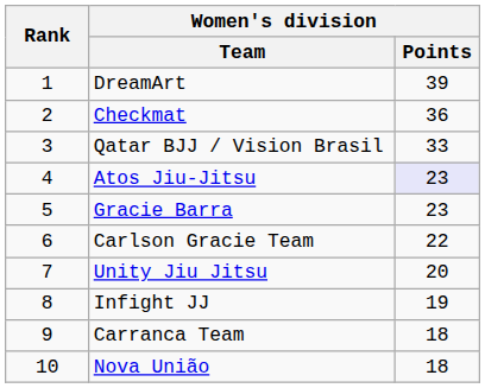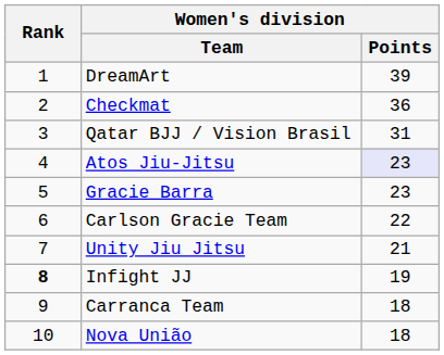 <table class="wikitable" style="text-align:center;">
 <tr>
 <th rowspan="2" width="50">Rank</th>
 <th colspan="2">Women's division</th>
 </tr>
 <tr>
 <th width="200">Team</th>
 <th width="50">Points</th>
 </tr>
 <tr>
 <td>1</td>
 <td style=text-align:left>DreamArt</td>
 <td>39</td>
 </tr>
 <tr>
 <td>2</td>
 <td style=text-align:left><a href='#'>Checkmat</a></td>
 <td>36</td>
 </tr>
 <tr>
 <td>3</td>
 <td style=text-align:left>Qatar BJJ / Vision Brasil</td>
-<td>33</td>
+<td>31</td>
 </tr>
 <tr>
 <td>4</td>
 <td style=text-align:left><a href='#'>Atos Jiu-Jitsu</a></td>
 <td style="background: lavender;">23</td>
 </tr>
 <tr>
 <td>5</td>
 <td style=text-align:left><a href='#'>Gracie Barra</a></td>
 <td>23</td>
 </tr>
 <tr>
 <td>6</td>
 <td style=text-align:left>Carlson Gracie Team</td>
 <td>22</td>
 </tr>
 <tr>
 <td>7</td>
 <td style=text-align:left><a href='#'>Unity Jiu Jitsu</a></td>
-<td>20</td>
+<td>21</td>
 </tr>
 <tr>
-<td>8</td>
+<td><strong>8</strong></td>
 <td style=text-align:left>Infight JJ</td>
 <td>19</td>
 </tr>
 <tr>
 <td>9</td>
 <td style=text-align:left>Carranca Team</td>
 <td>18</td>
 </tr>
 <tr>
 <td>10</td>
 <td style=text-align:left><a href='#'>Nova União</a></td>
 <td>18</td>
 </tr>
 </table>
